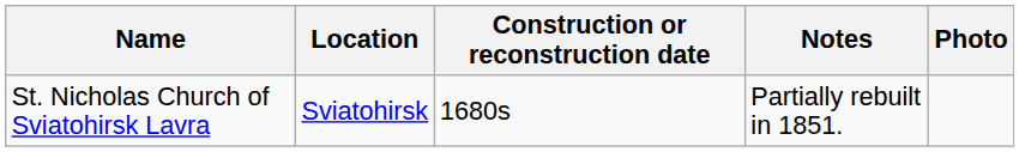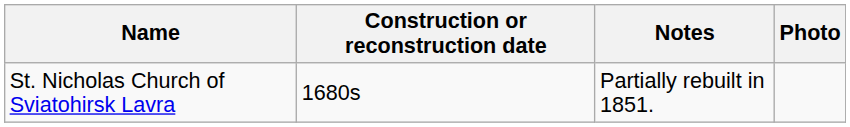 <table class="wikitable sortable" width="100%">
 <tr>
 <th>Name</th>
-<th>Location</th>
 <th>Construction or reconstruction date</th>
 <th>Notes</th>
 <th>Photo</th>
 </tr>
 <tr>
 <td>St. Nicholas Church of <a href='#'>Sviatohirsk Lavra</a></td>
-<td><a href='#'>Sviatohirsk</a></td>
 <td>1680s</td>
 <td>Partially rebuilt in 1851.</td>
 <td></td>
 </tr>
 </table>
